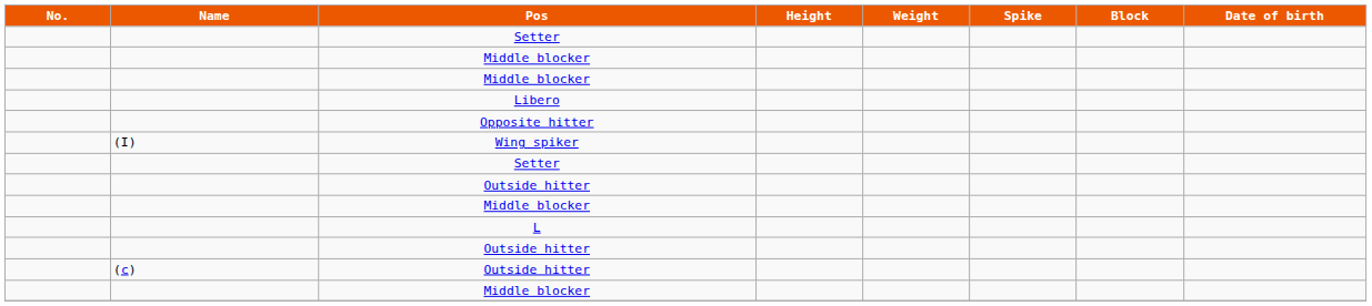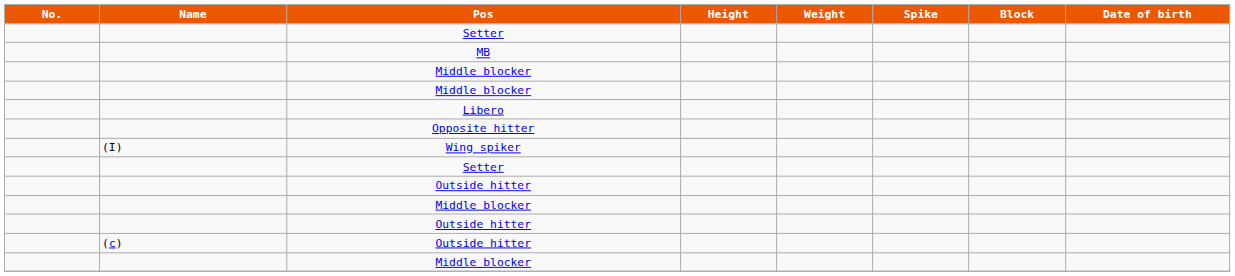 <table class="wikitable sortable" style="font-size:90%; text-align:center; width:100%;">
 <tr>
 <th style="background:#EC5800; color:white;">No.</th>
 <th style="width:16em; background:#EC5800; color:white;">Name</th>
 <th style="background:#EC5800; color:white;">Pos</th>
 <th style="width:8em; background:#EC5800; color:white;">Height</th>
 <th style="width:8em; background:#EC5800; color:white;">Weight</th>
 <th style="width:8em; background:#EC5800; color:white;">Spike</th>
 <th style="width:8em; background:#EC5800; color:white;">Block</th>
 <th style="width:14em; background:#EC5800; color:white;">Date of birth</th>
 </tr>
 <tr>
 <td></td>
 <td align=left> </td>
 <td><a href='#'>Setter</a></td>
+<td></td>
+<td></td>
+<td></td>
+<td></td>
+<td align=right></td>
+</tr>
+<tr>
+<td></td>
+<td align=left></td>
+<td><a href='#'>MB</a></td>
 <td></td>
 <td></td>
 <td></td>
 <td></td>
 <td align=right></td>
 </tr>
 <tr>
 <td></td>
 <td align=left> </td>
 <td><a href='#'>Middle blocker</a></td>
 <td></td>
 <td></td>
 <td></td>
 <td></td>
 <td align=right></td>
 </tr>
 <tr>
 <td></td>
 <td align=left> </td>
 <td><a href='#'>Middle blocker</a></td>
 <td></td>
 <td></td>
 <td></td>
 <td></td>
 <td align=right></td>
 </tr>
 <tr>
 <td></td>
 <td align=left> </td>
 <td><a href='#'>Libero</a></td>
 <td></td>
 <td></td>
 <td></td>
 <td></td>
 <td align=right></td>
 </tr>
 <tr>
 <td></td>
 <td align=left> </td>
 <td><a href='#'>Opposite hitter</a></td>
 <td></td>
 <td></td>
 <td></td>
 <td></td>
 <td align=right></td>
 </tr>
 <tr>
 <td></td>
 <td align=left>  (I)</td>
 <td><a href='#'>Wing spiker</a></td>
 <td></td>
 <td></td>
 <td></td>
 <td></td>
 <td align=right></td>
 </tr>
 <tr>
 <td></td>
 <td align=left> </td>
 <td><a href='#'>Setter</a></td>
 <td></td>
 <td></td>
 <td></td>
 <td></td>
 <td align=right></td>
 </tr>
 <tr>
 <td></td>
 <td align=left> </td>
 <td><a href='#'>Outside hitter</a></td>
 <td></td>
 <td></td>
 <td></td>
 <td></td>
 <td align=right></td>
 </tr>
 <tr>
 <td></td>
 <td align=left> </td>
 <td><a href='#'>Middle blocker</a></td>
 <td></td>
 <td></td>
 <td></td>
 <td></td>
 <td align=right></td>
 </tr>
 <tr>
 <td></td>
-<td align=left></td>
-<td><a href='#'>L</a></td>
-<td></td>
-<td></td>
-<td></td>
-<td></td>
-<td align=right></td>
-</tr>
-<tr>
-<td></td>
 <td align=left> </td>
 <td><a href='#'>Outside hitter</a></td>
 <td></td>
 <td></td>
 <td></td>
 <td></td>
 <td align=right></td>
 </tr>
 <tr>
 <td></td>
 <td align=left>  (<a href='#'>c</a>)</td>
 <td><a href='#'>Outside hitter</a></td>
 <td></td>
 <td></td>
 <td></td>
 <td></td>
 <td align=right></td>
 </tr>
 <tr>
 <td></td>
 <td align=left> </td>
 <td><a href='#'>Middle blocker</a></td>
 <td></td>
 <td></td>
 <td></td>
 <td></td>
 <td align=right></td>
 </tr>
 <tr>
 </tr>
 </table>
